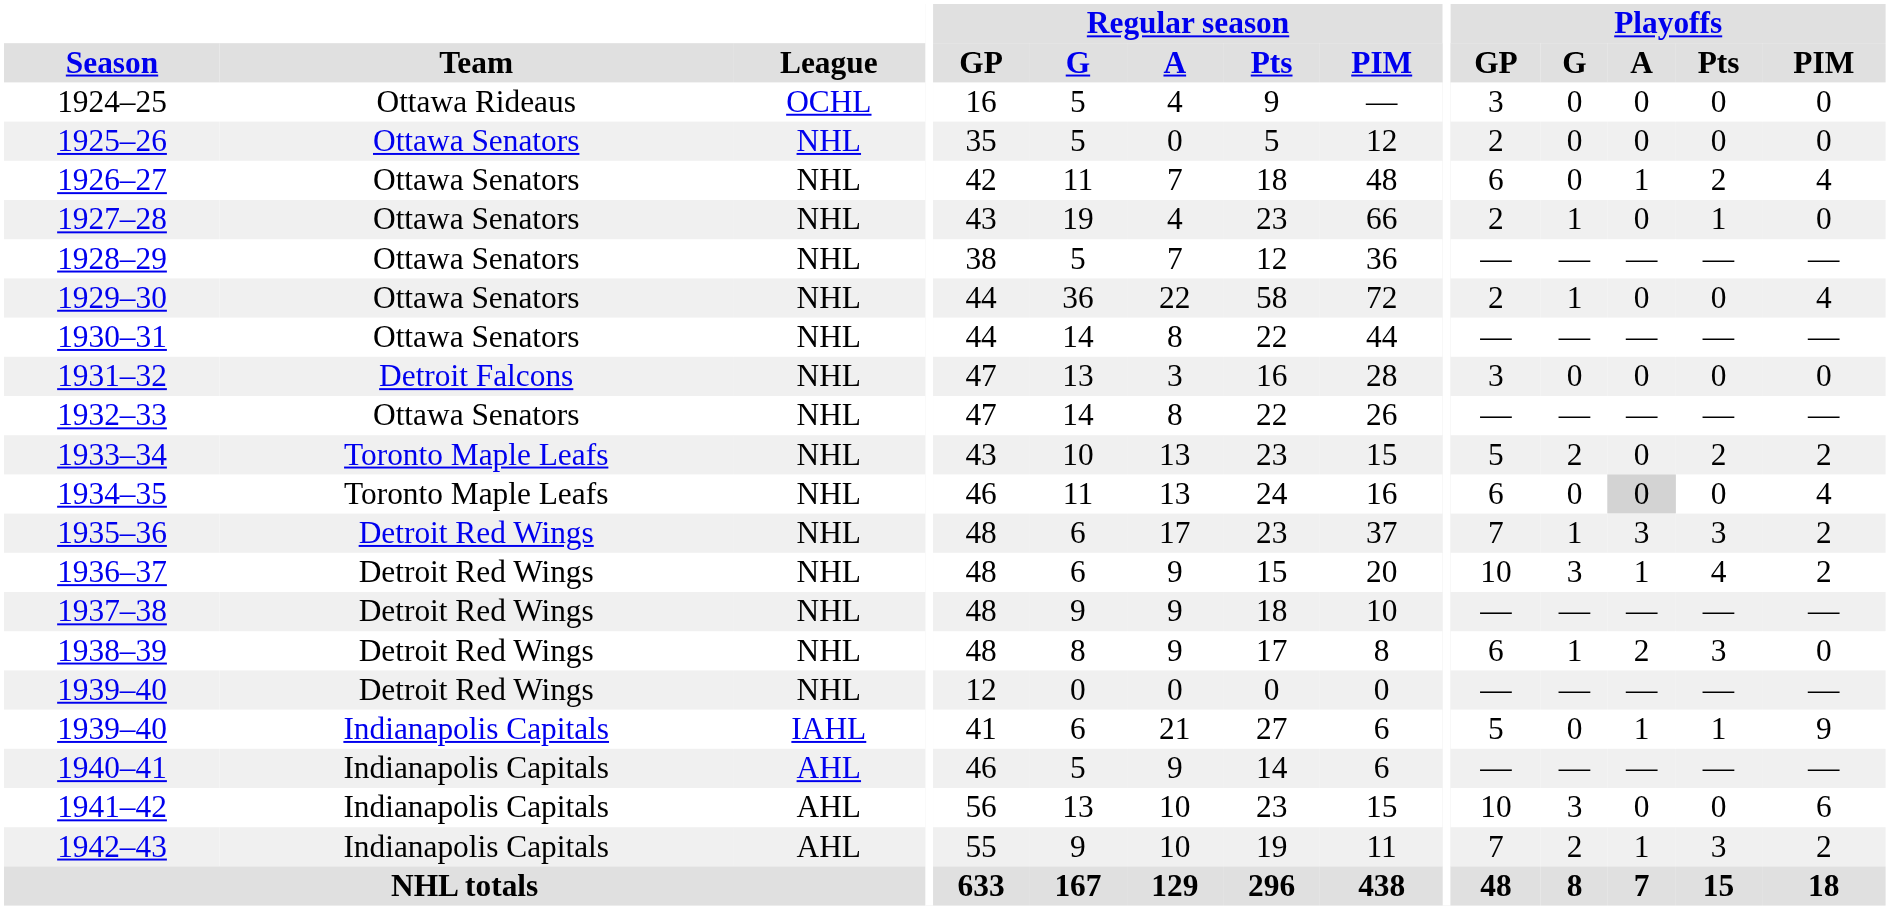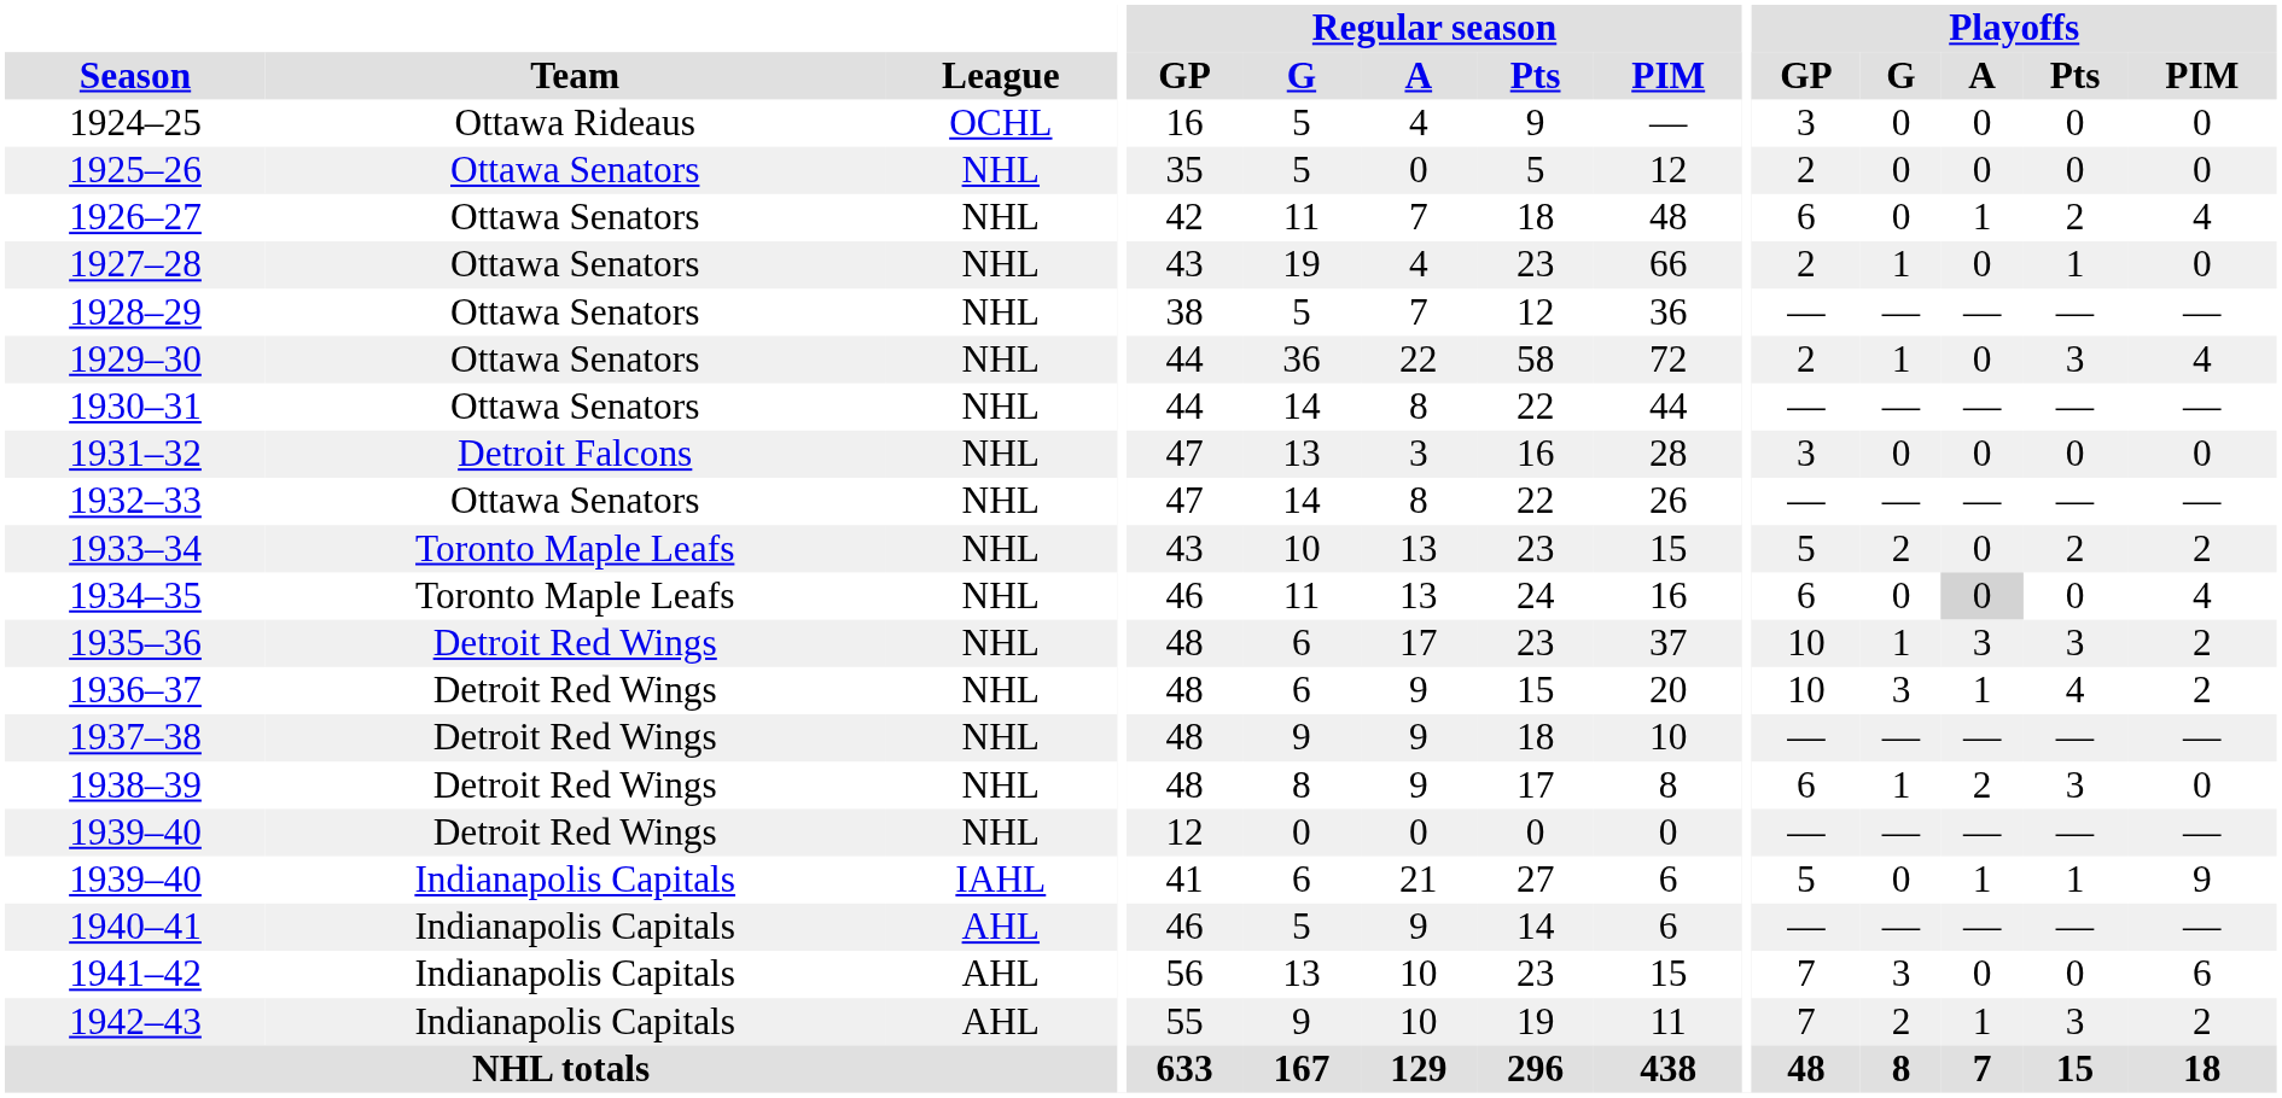 <table border="0" cellpadding="1" cellspacing="0" style="text-align:center; width:60em">
 <tr bgcolor="#e0e0e0">
 <th colspan="3" bgcolor="#ffffff"></th>
 <th rowspan="100" bgcolor="#ffffff"></th>
 <th colspan="5"><a href='#'>Regular season</a></th>
 <th rowspan="100" bgcolor="#ffffff"></th>
 <th colspan="5"><a href='#'>Playoffs</a></th>
 </tr>
 <tr bgcolor="#e0e0e0">
 <th><a href='#'>Season</a></th>
 <th>Team</th>
 <th>League</th>
 <th>GP</th>
 <th><a href='#'>G</a></th>
 <th><a href='#'>A</a></th>
 <th><a href='#'>Pts</a></th>
 <th><a href='#'>PIM</a></th>
 <th>GP</th>
 <th>G</th>
 <th>A</th>
 <th>Pts</th>
 <th>PIM</th>
 </tr>
 <tr>
 <td>1924–25</td>
 <td>Ottawa Rideaus</td>
 <td><a href='#'>OCHL</a></td>
 <td>16</td>
 <td>5</td>
 <td>4</td>
 <td>9</td>
 <td>—</td>
 <td>3</td>
 <td>0</td>
 <td>0</td>
 <td>0</td>
 <td>0</td>
 </tr>
 <tr bgcolor="#f0f0f0">
 <td><a href='#'>1925–26</a></td>
 <td><a href='#'>Ottawa Senators</a></td>
 <td><a href='#'>NHL</a></td>
 <td>35</td>
 <td>5</td>
 <td>0</td>
 <td>5</td>
 <td>12</td>
 <td>2</td>
 <td>0</td>
 <td>0</td>
 <td>0</td>
 <td>0</td>
 </tr>
 <tr>
 <td><a href='#'>1926–27</a></td>
 <td>Ottawa Senators</td>
 <td>NHL</td>
 <td>42</td>
 <td>11</td>
 <td>7</td>
 <td>18</td>
 <td>48</td>
 <td>6</td>
 <td>0</td>
 <td>1</td>
 <td>2</td>
 <td>4</td>
 </tr>
 <tr bgcolor="#f0f0f0">
 <td><a href='#'>1927–28</a></td>
 <td>Ottawa Senators</td>
 <td>NHL</td>
 <td>43</td>
 <td>19</td>
 <td>4</td>
 <td>23</td>
 <td>66</td>
 <td>2</td>
 <td>1</td>
 <td>0</td>
 <td>1</td>
 <td>0</td>
 </tr>
 <tr>
 <td><a href='#'>1928–29</a></td>
 <td>Ottawa Senators</td>
 <td>NHL</td>
 <td>38</td>
 <td>5</td>
 <td>7</td>
 <td>12</td>
 <td>36</td>
 <td>—</td>
 <td>—</td>
 <td>—</td>
 <td>—</td>
 <td>—</td>
 </tr>
 <tr bgcolor="#f0f0f0">
 <td><a href='#'>1929–30</a></td>
 <td>Ottawa Senators</td>
 <td>NHL</td>
 <td>44</td>
 <td>36</td>
 <td>22</td>
 <td>58</td>
 <td>72</td>
 <td>2</td>
 <td>1</td>
 <td>0</td>
-<td>0</td>
+<td>3</td>
 <td>4</td>
 </tr>
 <tr>
 <td><a href='#'>1930–31</a></td>
 <td>Ottawa Senators</td>
 <td>NHL</td>
 <td>44</td>
 <td>14</td>
 <td>8</td>
 <td>22</td>
 <td>44</td>
 <td>—</td>
 <td>—</td>
 <td>—</td>
 <td>—</td>
 <td>—</td>
 </tr>
 <tr bgcolor="#f0f0f0">
 <td><a href='#'>1931–32</a></td>
 <td><a href='#'>Detroit Falcons</a></td>
 <td>NHL</td>
 <td>47</td>
 <td>13</td>
 <td>3</td>
 <td>16</td>
 <td>28</td>
 <td>3</td>
 <td>0</td>
 <td>0</td>
 <td>0</td>
 <td>0</td>
 </tr>
 <tr>
 <td><a href='#'>1932–33</a></td>
 <td>Ottawa Senators</td>
 <td>NHL</td>
 <td>47</td>
 <td>14</td>
 <td>8</td>
 <td>22</td>
 <td>26</td>
 <td>—</td>
 <td>—</td>
 <td>—</td>
 <td>—</td>
 <td>—</td>
 </tr>
 <tr bgcolor="#f0f0f0">
 <td><a href='#'>1933–34</a></td>
 <td><a href='#'>Toronto Maple Leafs</a></td>
 <td>NHL</td>
 <td>43</td>
 <td>10</td>
 <td>13</td>
 <td>23</td>
 <td>15</td>
 <td>5</td>
 <td>2</td>
 <td>0</td>
 <td>2</td>
 <td>2</td>
 </tr>
 <tr>
 <td><a href='#'>1934–35</a></td>
 <td>Toronto Maple Leafs</td>
 <td>NHL</td>
 <td>46</td>
 <td>11</td>
 <td>13</td>
 <td>24</td>
 <td>16</td>
 <td>6</td>
 <td>0</td>
 <td style="background: lightgrey;">0</td>
 <td>0</td>
 <td>4</td>
 </tr>
 <tr bgcolor="#f0f0f0">
 <td><a href='#'>1935–36</a></td>
 <td><a href='#'>Detroit Red Wings</a></td>
 <td>NHL</td>
 <td>48</td>
 <td>6</td>
 <td>17</td>
 <td>23</td>
 <td>37</td>
-<td>7</td>
+<td>10</td>
 <td>1</td>
 <td>3</td>
 <td>3</td>
 <td>2</td>
 </tr>
 <tr>
 <td><a href='#'>1936–37</a></td>
 <td>Detroit Red Wings</td>
 <td>NHL</td>
 <td>48</td>
 <td>6</td>
 <td>9</td>
 <td>15</td>
 <td>20</td>
 <td>10</td>
 <td>3</td>
 <td>1</td>
 <td>4</td>
 <td>2</td>
 </tr>
 <tr bgcolor="#f0f0f0">
 <td><a href='#'>1937–38</a></td>
 <td>Detroit Red Wings</td>
 <td>NHL</td>
 <td>48</td>
 <td>9</td>
 <td>9</td>
 <td>18</td>
 <td>10</td>
 <td>—</td>
 <td>—</td>
 <td>—</td>
 <td>—</td>
 <td>—</td>
 </tr>
 <tr>
 <td><a href='#'>1938–39</a></td>
 <td>Detroit Red Wings</td>
 <td>NHL</td>
 <td>48</td>
 <td>8</td>
 <td>9</td>
 <td>17</td>
 <td>8</td>
 <td>6</td>
 <td>1</td>
 <td>2</td>
 <td>3</td>
 <td>0</td>
 </tr>
 <tr bgcolor="#f0f0f0">
 <td><a href='#'>1939–40</a></td>
 <td>Detroit Red Wings</td>
 <td>NHL</td>
 <td>12</td>
 <td>0</td>
 <td>0</td>
 <td>0</td>
 <td>0</td>
 <td>—</td>
 <td>—</td>
 <td>—</td>
 <td>—</td>
 <td>—</td>
 </tr>
 <tr>
 <td><a href='#'>1939–40</a></td>
 <td><a href='#'>Indianapolis Capitals</a></td>
 <td><a href='#'>IAHL</a></td>
 <td>41</td>
 <td>6</td>
 <td>21</td>
 <td>27</td>
 <td>6</td>
 <td>5</td>
 <td>0</td>
 <td>1</td>
 <td>1</td>
 <td>9</td>
 </tr>
 <tr bgcolor="#f0f0f0">
 <td><a href='#'>1940–41</a></td>
 <td>Indianapolis Capitals</td>
 <td><a href='#'>AHL</a></td>
 <td>46</td>
 <td>5</td>
 <td>9</td>
 <td>14</td>
 <td>6</td>
 <td>—</td>
 <td>—</td>
 <td>—</td>
 <td>—</td>
 <td>—</td>
 </tr>
 <tr>
 <td><a href='#'>1941–42</a></td>
 <td>Indianapolis Capitals</td>
 <td>AHL</td>
 <td>56</td>
 <td>13</td>
 <td>10</td>
 <td>23</td>
 <td>15</td>
-<td>10</td>
+<td>7</td>
 <td>3</td>
 <td>0</td>
 <td>0</td>
 <td>6</td>
 </tr>
 <tr bgcolor="#f0f0f0">
 <td><a href='#'>1942–43</a></td>
 <td>Indianapolis Capitals</td>
 <td>AHL</td>
 <td>55</td>
 <td>9</td>
 <td>10</td>
 <td>19</td>
 <td>11</td>
 <td>7</td>
 <td>2</td>
 <td>1</td>
 <td>3</td>
 <td>2</td>
 </tr>
 <tr bgcolor="#e0e0e0">
 <th colspan="3">NHL totals</th>
 <th>633</th>
 <th>167</th>
 <th>129</th>
 <th>296</th>
 <th>438</th>
 <th>48</th>
 <th>8</th>
 <th>7</th>
 <th>15</th>
 <th>18</th>
 </tr>
 </table>
